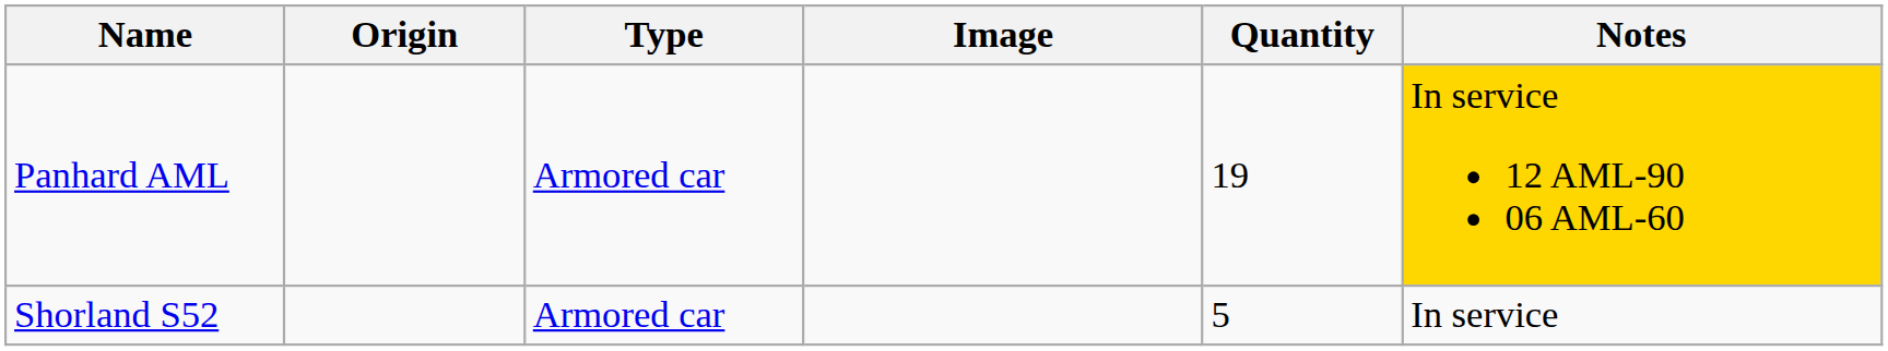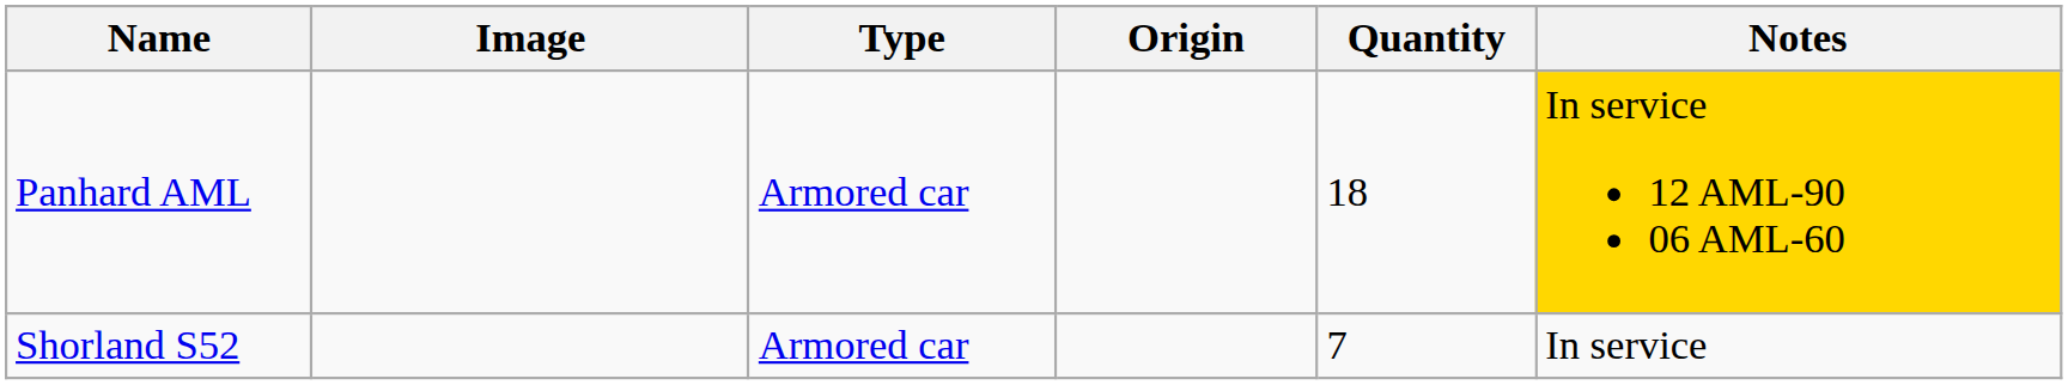 <table class="wikitable" style="width:90%;">
 <tr>
 <th width=14%>Name</th>
+<th width=20%>Image</th>
+<th width=14%>Type</th>
 <th width=12%>Origin</th>
-<th width=14%>Type</th>
-<th width=20%>Image</th>
 <th width=10%>Quantity</th>
 <th width=24%>Notes</th>
 </tr>
 <tr>
 <td><a href='#'>Panhard AML</a></td>
 <td></td>
 <td><a href='#'>Armored car</a></td>
 <td></td>
-<td>19</td>
+<td>18</td>
 <td style="background: gold;">In service<br><ul><li>12 AML-90</li><li>06 AML-60</li></ul></td>
 </tr>
 <tr>
 <td><a href='#'>Shorland S52</a></td>
 <td></td>
 <td><a href='#'>Armored car</a></td>
 <td></td>
-<td>5</td>
+<td>7</td>
 <td>In service</td>
 </tr>
 </table>
